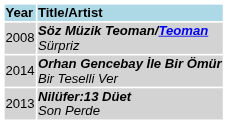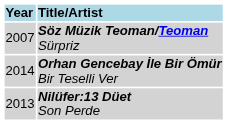 <table border="0">
 <tr>
 <td bgcolor=lightblue><strong>Year</strong></td>
 <td bgcolor=lightblue><strong>Title/Artist</strong></td>
 </tr>
 <tr bgcolor=lightgrey>
-<td>2008</td>
+<td>2007</td>
 <td><strong><em>Söz Müzik Teoman/<a href='#'>Teoman</a></em></strong><br><em>Sürpriz</em></td>
 </tr>
 <tr bgcolor=lightgrey>
 <td>2014</td>
 <td><strong><em>Orhan Gencebay İle Bir Ömür</em></strong><br><em>Bir Teselli Ver</em></td>
 </tr>
 <tr bgcolor=lightgrey>
 <td>2013</td>
 <td><strong><em>Nilüfer:13 Düet</em></strong><br><em>Son Perde</em></td>
 </tr>
 </table>
